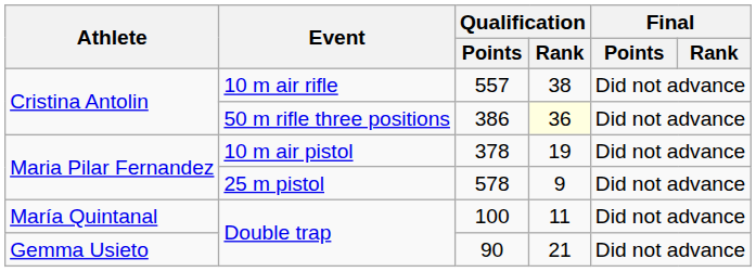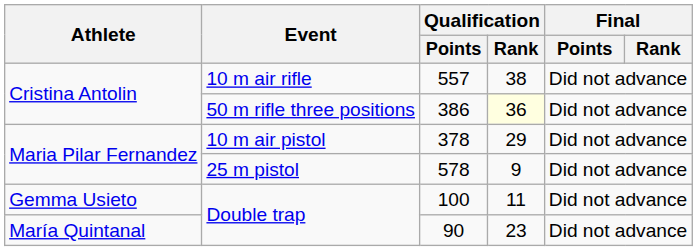 <table class="wikitable" style="font-size:90%">
 <tr>
 <th rowspan="2">Athlete</th>
 <th rowspan="2">Event</th>
 <th colspan=2>Qualification</th>
 <th colspan=2>Final</th>
 </tr>
 <tr style="font-size:95%">
 <th>Points</th>
 <th>Rank</th>
 <th>Points</th>
 <th>Rank</th>
 </tr>
 <tr align=center>
 <td align=left rowspan=2><a href='#'>Cristina Antolin</a></td>
 <td align=left><a href='#'>10 m air rifle</a></td>
 <td>557</td>
 <td>38</td>
 <td colspan=2>Did not advance</td>
 </tr>
 <tr align=center>
 <td align=left><a href='#'>50 m rifle three positions</a></td>
 <td>386</td>
 <td style="background: lightyellow;">36</td>
 <td colspan=2>Did not advance</td>
 </tr>
 <tr align=center>
 <td align=left rowspan=2><a href='#'>Maria Pilar Fernandez</a></td>
 <td align=left><a href='#'>10 m air pistol</a></td>
 <td>378</td>
-<td>19</td>
+<td>29</td>
 <td colspan=2>Did not advance</td>
 </tr>
 <tr align=center>
 <td align=left><a href='#'>25 m pistol</a></td>
 <td>578</td>
 <td>9</td>
 <td colspan=2>Did not advance</td>
 </tr>
 <tr align=center>
-<td align=left><a href='#'>María Quintanal</a></td>
+<td align=left><a href='#'>Gemma Usieto</a></td>
 <td align=left rowspan=2><a href='#'>Double trap</a></td>
 <td>100</td>
 <td>11</td>
 <td colspan=2>Did not advance</td>
 </tr>
 <tr align=center>
-<td align=left><a href='#'>Gemma Usieto</a></td>
+<td align=left><a href='#'>María Quintanal</a></td>
 <td>90</td>
-<td>21</td>
+<td>23</td>
 <td colspan=2>Did not advance</td>
 </tr>
 </table>
